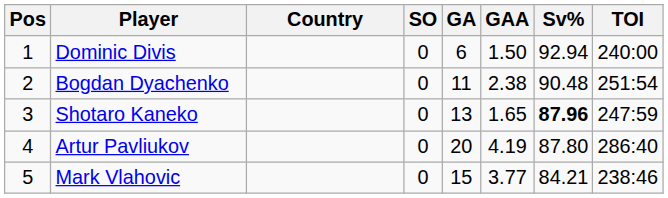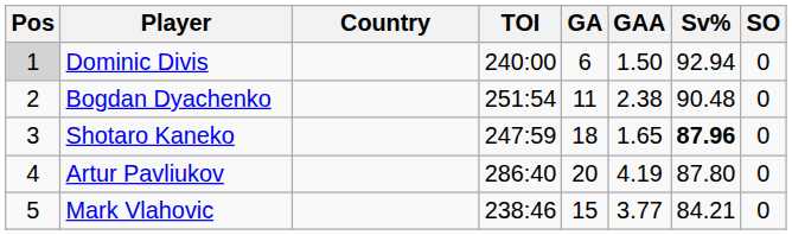 <table class="wikitable sortable" style="text-align: center;">
 <tr>
 <th width=30>Pos</th>
 <th width=150>Player</th>
 <th width=120>Country</th>
-<th width=20>SO</th>
+<th width=20>TOI</th>
 <th width=20>GA</th>
 <th width=20>GAA</th>
 <th width=20>Sv%</th>
-<th width=20>TOI</th>
+<th width=20>SO</th>
 </tr>
 <tr>
-<td>1</td>
+<td style="background: lightgrey;">1</td>
 <td align=left><a href='#'>Dominic Divis</a></td>
 <td align=left></td>
-<td>0</td>
+<td>240:00</td>
 <td>6</td>
 <td>1.50</td>
 <td>92.94</td>
-<td>240:00</td>
+<td>0</td>
 </tr>
 <tr>
 <td>2</td>
 <td align=left><a href='#'>Bogdan Dyachenko</a></td>
 <td align=left></td>
-<td>0</td>
+<td>251:54</td>
 <td>11</td>
 <td>2.38</td>
 <td>90.48</td>
-<td>251:54</td>
+<td>0</td>
 </tr>
 <tr>
 <td>3</td>
 <td align=left><a href='#'>Shotaro Kaneko</a></td>
 <td align=left></td>
-<td>0</td>
-<td>13</td>
+<td>247:59</td>
+<td>18</td>
 <td>1.65</td>
 <td><strong>87.96</strong></td>
-<td>247:59</td>
+<td>0</td>
 </tr>
 <tr>
 <td>4</td>
 <td align=left><a href='#'>Artur Pavliukov</a></td>
 <td align=left></td>
-<td>0</td>
+<td>286:40</td>
 <td>20</td>
 <td>4.19</td>
 <td>87.80</td>
-<td>286:40</td>
+<td>0</td>
 </tr>
 <tr>
 <td>5</td>
 <td align=left><a href='#'>Mark Vlahovic</a></td>
 <td align=left></td>
-<td>0</td>
+<td>238:46</td>
 <td>15</td>
 <td>3.77</td>
 <td>84.21</td>
-<td>238:46</td>
+<td>0</td>
 </tr>
 </table>
